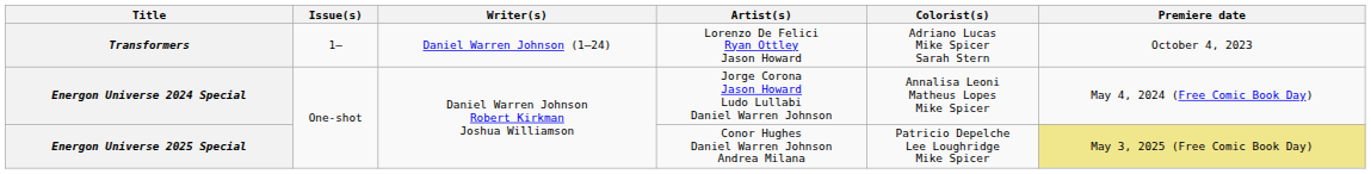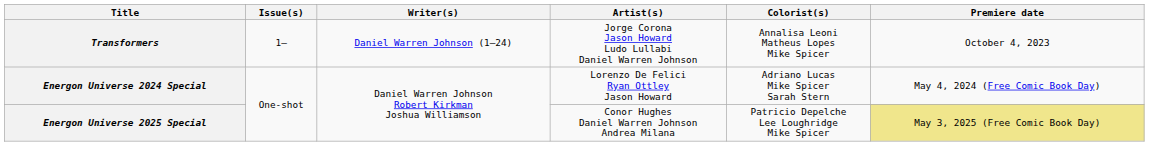 <table class="wikitable" width="100%" style="text-align: center;">
 <tr>
 <th>Title</th>
 <th>Issue(s)</th>
 <th scope="col">Writer(s)</th>
 <th scope="col">Artist(s)</th>
 <th scope="col">Colorist(s)</th>
 <th scope="col">Premiere date</th>
 </tr>
 <tr>
 <th scope="col"><em>Transformers</em></th>
 <td>1–</td>
 <td><a href='#'>Daniel Warren Johnson</a> (1–24)</td>
-<td>Lorenzo De Felici<br><a href='#'>Ryan Ottley</a><br>Jason Howard</td>
-<td>Adriano Lucas<br>Mike Spicer<br>Sarah Stern</td>
+<td>Jorge Corona<br><a href='#'>Jason Howard</a><br>Ludo Lullabi<br>Daniel Warren Johnson</td>
+<td>Annalisa Leoni<br>Matheus Lopes<br>Mike Spicer</td>
 <td>October 4, 2023</td>
 </tr>
 <tr>
 <th scope="col"><em>Energon Universe 2024 Special</em></th>
 <td rowspan="2">One-shot</td>
 <td rowspan="2">Daniel Warren Johnson<br><a href='#'>Robert Kirkman</a><br>Joshua Williamson</td>
-<td>Jorge Corona<br><a href='#'>Jason Howard</a><br>Ludo Lullabi<br>Daniel Warren Johnson</td>
-<td>Annalisa Leoni<br>Matheus Lopes<br>Mike Spicer</td>
+<td>Lorenzo De Felici<br><a href='#'>Ryan Ottley</a><br>Jason Howard</td>
+<td>Adriano Lucas<br>Mike Spicer<br>Sarah Stern</td>
 <td>May 4, 2024 (<a href='#'>Free Comic Book Day</a>)</td>
 </tr>
 <tr>
 <th><em>Energon Universe 2025 Special</em></th>
 <td>Conor Hughes<br>Daniel Warren Johnson<br>Andrea Milana</td>
 <td>Patricio Depelche<br>Lee Loughridge<br>Mike Spicer</td>
 <td style="background: khaki;">May 3, 2025 (Free Comic Book Day)</td>
 </tr>
 </table>
